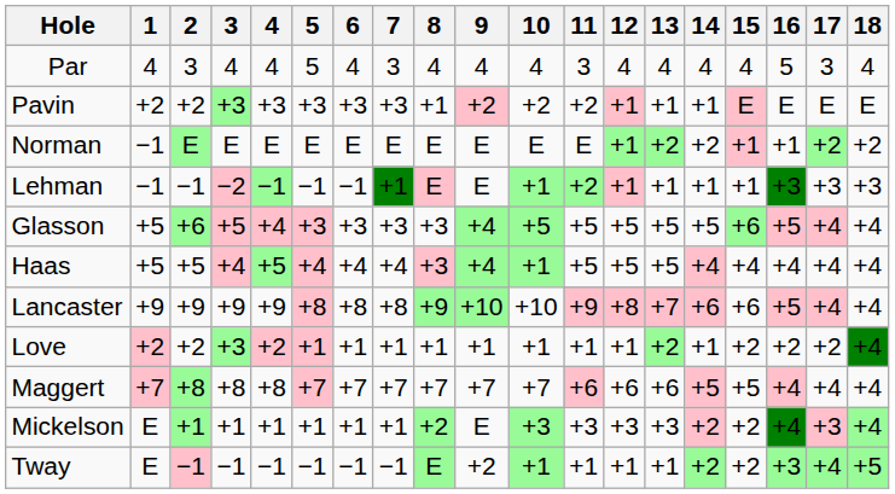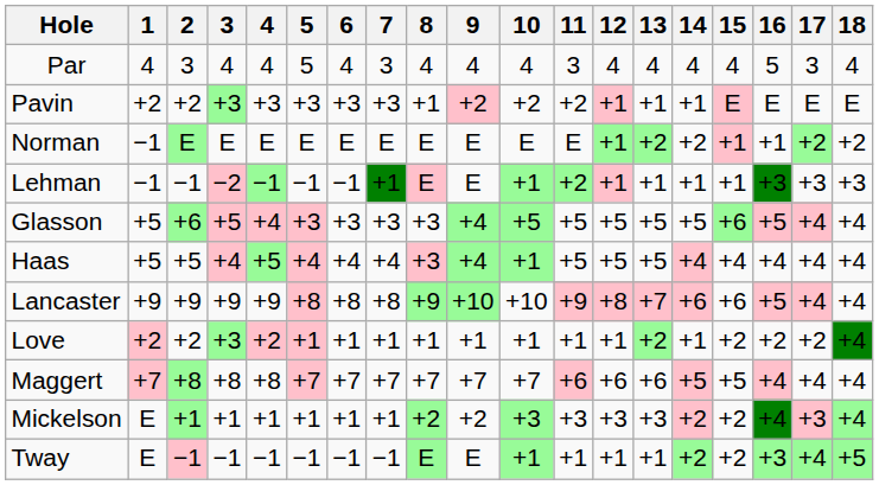 <table class="wikitable" style="text-align:center">
 <tr>
 <th>Hole</th>
 <th> 1 </th>
 <th> 2 </th>
 <th> 3 </th>
 <th> 4 </th>
 <th> 5 </th>
 <th> 6 </th>
 <th> 7 </th>
 <th> 8 </th>
 <th> 9 </th>
 <th>10</th>
 <th>11</th>
 <th>12</th>
 <th>13</th>
 <th>14</th>
 <th>15</th>
 <th>16</th>
 <th>17</th>
 <th>18</th>
 </tr>
 <tr>
 <td>Par</td>
 <td>4</td>
 <td>3</td>
 <td>4</td>
 <td>4</td>
 <td>5</td>
 <td>4</td>
 <td>3</td>
 <td>4</td>
 <td>4</td>
 <td>4</td>
 <td>3</td>
 <td>4</td>
 <td>4</td>
 <td>4</td>
 <td>4</td>
 <td>5</td>
 <td>3</td>
 <td>4</td>
 </tr>
 <tr>
 <td align=left> Pavin</td>
 <td>+2</td>
 <td>+2</td>
 <td style="background: PaleGreen;">+3</td>
 <td>+3</td>
 <td>+3</td>
 <td>+3</td>
 <td>+3</td>
 <td>+1</td>
 <td style="background: Pink;">+2</td>
 <td>+2</td>
 <td>+2</td>
 <td style="background: Pink;">+1</td>
 <td>+1</td>
 <td>+1</td>
 <td style="background: Pink;">E</td>
 <td>E</td>
 <td>E</td>
 <td>E</td>
 </tr>
 <tr>
 <td align=left> Norman</td>
 <td>−1</td>
 <td style="background: PaleGreen;">E</td>
 <td>E</td>
 <td>E</td>
 <td>E</td>
 <td>E</td>
 <td>E</td>
 <td>E</td>
 <td>E</td>
 <td>E</td>
 <td>E</td>
 <td style="background: PaleGreen;">+1</td>
 <td style="background: PaleGreen;">+2</td>
 <td>+2</td>
 <td style="background: Pink;">+1</td>
 <td>+1</td>
 <td style="background: PaleGreen;">+2</td>
 <td>+2</td>
 </tr>
 <tr>
 <td align=left> Lehman</td>
 <td>−1</td>
 <td>−1</td>
 <td style="background: Pink;">−2</td>
 <td style="background: PaleGreen;">−1</td>
 <td>−1</td>
 <td>−1</td>
 <td style="background: Green;">+1</td>
 <td style="background: Pink;">E</td>
 <td>E</td>
 <td style="background: PaleGreen;">+1</td>
 <td style="background: PaleGreen;">+2</td>
 <td style="background: Pink;">+1</td>
 <td>+1</td>
 <td>+1</td>
 <td>+1</td>
 <td style="background: Green;">+3</td>
 <td>+3</td>
 <td>+3</td>
 </tr>
 <tr>
 <td align=left> Glasson</td>
 <td>+5</td>
 <td style="background: PaleGreen;">+6</td>
 <td style="background: Pink;">+5</td>
 <td style="background: Pink;">+4</td>
 <td style="background: Pink;">+3</td>
 <td>+3</td>
 <td>+3</td>
 <td>+3</td>
 <td style="background: PaleGreen;">+4</td>
 <td style="background: PaleGreen;">+5</td>
 <td>+5</td>
 <td>+5</td>
 <td>+5</td>
 <td>+5</td>
 <td style="background: PaleGreen;">+6</td>
 <td style="background: Pink;">+5</td>
 <td style="background: Pink;">+4</td>
 <td>+4</td>
 </tr>
 <tr>
 <td align=left> Haas</td>
 <td>+5</td>
 <td>+5</td>
 <td style="background: Pink;">+4</td>
 <td style="background: PaleGreen;">+5</td>
 <td style="background: Pink;">+4</td>
 <td>+4</td>
 <td>+4</td>
 <td style="background: Pink;">+3</td>
 <td style="background: PaleGreen;">+4</td>
 <td style="background: PaleGreen;">+1</td>
 <td>+5</td>
 <td>+5</td>
 <td>+5</td>
 <td style="background: Pink;">+4</td>
 <td>+4</td>
 <td>+4</td>
 <td>+4</td>
 <td>+4</td>
 </tr>
 <tr>
 <td align=left> Lancaster</td>
 <td>+9</td>
 <td>+9</td>
 <td>+9</td>
 <td>+9</td>
 <td style="background: Pink;">+8</td>
 <td>+8</td>
 <td>+8</td>
 <td style="background: PaleGreen;">+9</td>
 <td style="background: PaleGreen;">+10</td>
 <td>+10</td>
 <td style="background: Pink;">+9</td>
 <td style="background: Pink;">+8</td>
 <td style="background: Pink;">+7</td>
 <td style="background: Pink;">+6</td>
 <td>+6</td>
 <td style="background: Pink;">+5</td>
 <td style="background: Pink;">+4</td>
 <td>+4</td>
 </tr>
 <tr>
 <td align=left> Love</td>
 <td style="background: Pink;">+2</td>
 <td>+2</td>
 <td style="background: PaleGreen;">+3</td>
 <td style="background: Pink;">+2</td>
 <td style="background: Pink;">+1</td>
 <td>+1</td>
 <td>+1</td>
 <td>+1</td>
 <td>+1</td>
 <td>+1</td>
 <td>+1</td>
 <td>+1</td>
 <td style="background: PaleGreen;">+2</td>
 <td>+1</td>
 <td>+2</td>
 <td>+2</td>
 <td>+2</td>
 <td style="background: Green;">+4</td>
 </tr>
 <tr>
 <td align=left> Maggert</td>
 <td style="background: Pink;">+7</td>
 <td style="background: PaleGreen;">+8</td>
 <td>+8</td>
 <td>+8</td>
 <td style="background: Pink;">+7</td>
 <td>+7</td>
 <td>+7</td>
 <td>+7</td>
 <td>+7</td>
 <td>+7</td>
 <td style="background: Pink;">+6</td>
 <td>+6</td>
 <td>+6</td>
 <td style="background: Pink;">+5</td>
 <td>+5</td>
 <td style="background: Pink;">+4</td>
 <td>+4</td>
 <td>+4</td>
 </tr>
 <tr>
 <td align=left> Mickelson</td>
 <td>E</td>
 <td style="background: PaleGreen;">+1</td>
 <td>+1</td>
 <td>+1</td>
 <td>+1</td>
 <td>+1</td>
 <td>+1</td>
 <td style="background: PaleGreen;">+2</td>
-<td>E</td>
+<td>+2</td>
 <td style="background: PaleGreen;">+3</td>
 <td>+3</td>
 <td>+3</td>
 <td>+3</td>
 <td style="background: Pink;">+2</td>
 <td>+2</td>
 <td style="background: Green;">+4</td>
 <td style="background: Pink;">+3</td>
 <td style="background: PaleGreen;">+4</td>
 </tr>
 <tr>
 <td align=left> Tway</td>
 <td>E</td>
 <td style="background: Pink;">−1</td>
 <td>−1</td>
 <td>−1</td>
 <td>−1</td>
 <td>−1</td>
 <td>−1</td>
 <td style="background: PaleGreen;">E</td>
-<td>+2</td>
+<td>E</td>
 <td style="background: PaleGreen;">+1</td>
 <td>+1</td>
 <td>+1</td>
 <td>+1</td>
 <td style="background: PaleGreen;">+2</td>
 <td>+2</td>
 <td style="background: PaleGreen;">+3</td>
 <td style="background: PaleGreen;">+4</td>
 <td style="background: PaleGreen;">+5</td>
 </tr>
 </table>
